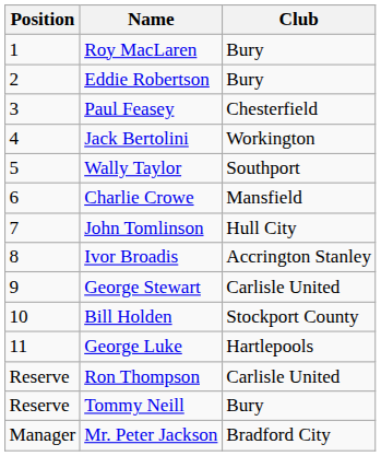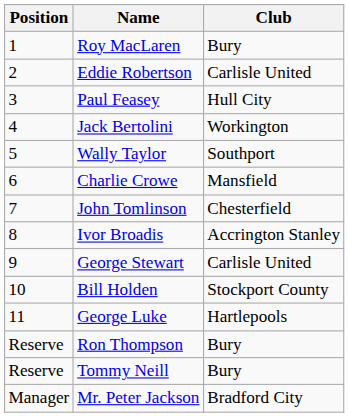 <table class="wikitable" border="1">
 <tr>
 <th>Position</th>
 <th>Name</th>
 <th>Club</th>
 </tr>
 <tr>
 <td>1</td>
 <td><a href='#'>Roy MacLaren</a></td>
 <td>Bury</td>
 </tr>
 <tr>
 <td>2</td>
 <td><a href='#'>Eddie Robertson</a></td>
-<td>Bury</td>
+<td>Carlisle United</td>
 </tr>
 <tr>
 <td>3</td>
 <td><a href='#'>Paul Feasey</a></td>
-<td>Chesterfield</td>
+<td>Hull City</td>
 </tr>
 <tr>
 <td>4</td>
 <td><a href='#'>Jack Bertolini</a></td>
 <td>Workington</td>
 </tr>
 <tr>
 <td>5</td>
 <td><a href='#'>Wally Taylor</a></td>
 <td>Southport</td>
 </tr>
 <tr>
 <td>6</td>
 <td><a href='#'>Charlie Crowe</a></td>
 <td>Mansfield</td>
 </tr>
 <tr>
 <td>7</td>
 <td><a href='#'>John Tomlinson</a></td>
-<td>Hull City</td>
+<td>Chesterfield</td>
 </tr>
 <tr>
 <td>8</td>
 <td><a href='#'>Ivor Broadis</a></td>
 <td>Accrington Stanley</td>
 </tr>
 <tr>
 <td>9</td>
 <td><a href='#'>George Stewart</a></td>
 <td>Carlisle United</td>
 </tr>
 <tr>
 <td>10</td>
 <td><a href='#'>Bill Holden</a></td>
 <td>Stockport County</td>
 </tr>
 <tr>
 <td>11</td>
 <td><a href='#'>George Luke</a></td>
 <td>Hartlepools</td>
 </tr>
 <tr>
 <td>Reserve</td>
 <td><a href='#'>Ron Thompson</a></td>
-<td>Carlisle United</td>
+<td>Bury</td>
 </tr>
 <tr>
 <td>Reserve</td>
 <td><a href='#'>Tommy Neill</a></td>
 <td>Bury</td>
 </tr>
 <tr>
 <td>Manager</td>
 <td><a href='#'>Mr. Peter Jackson</a></td>
 <td>Bradford City</td>
 </tr>
 </table>
